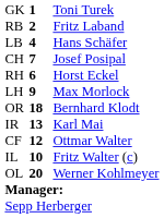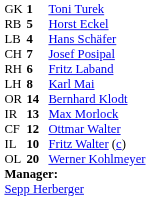 <table style="font-size:90%; margin:0.2em auto;" cellspacing="0" cellpadding="0">
 <tr>
 <th width=25></th>
 <th width=25></th>
 </tr>
 <tr>
 <td>GK</td>
 <td><strong>1</strong></td>
 <td><a href='#'>Toni Turek</a></td>
 </tr>
 <tr>
 <td>RB</td>
-<td><strong>2</strong></td>
-<td><a href='#'>Fritz Laband</a></td>
+<td><strong>5</strong></td>
+<td><a href='#'>Horst Eckel</a></td>
 </tr>
 <tr>
 <td>LB</td>
 <td><strong>4</strong></td>
 <td><a href='#'>Hans Schäfer</a></td>
 </tr>
 <tr>
 <td>CH</td>
 <td><strong>7</strong></td>
 <td><a href='#'>Josef Posipal</a></td>
 </tr>
 <tr>
 <td>RH</td>
 <td><strong>6</strong></td>
-<td><a href='#'>Horst Eckel</a></td>
+<td><a href='#'>Fritz Laband</a></td>
 </tr>
 <tr>
 <td>LH</td>
-<td><strong>9</strong></td>
-<td><a href='#'>Max Morlock</a></td>
+<td><strong>8</strong></td>
+<td><a href='#'>Karl Mai</a></td>
 </tr>
 <tr>
 <td>OR</td>
-<td><strong>18</strong></td>
+<td><strong>14</strong></td>
 <td><a href='#'>Bernhard Klodt</a></td>
 </tr>
 <tr>
 <td>IR</td>
 <td><strong>13</strong></td>
-<td><a href='#'>Karl Mai</a></td>
+<td><a href='#'>Max Morlock</a></td>
 </tr>
 <tr>
 <td>CF</td>
 <td><strong>12</strong></td>
 <td><a href='#'>Ottmar Walter</a></td>
 </tr>
 <tr>
 <td>IL</td>
 <td><strong>10</strong></td>
 <td><a href='#'>Fritz Walter</a> (<a href='#'>c</a>)</td>
 </tr>
 <tr>
 <td>OL</td>
 <td><strong>20</strong></td>
 <td><a href='#'>Werner Kohlmeyer</a></td>
 </tr>
 <tr>
 <td colspan=3><strong>Manager:</strong></td>
 </tr>
 <tr>
 <td colspan=4> <a href='#'>Sepp Herberger</a></td>
 </tr>
 </table>
